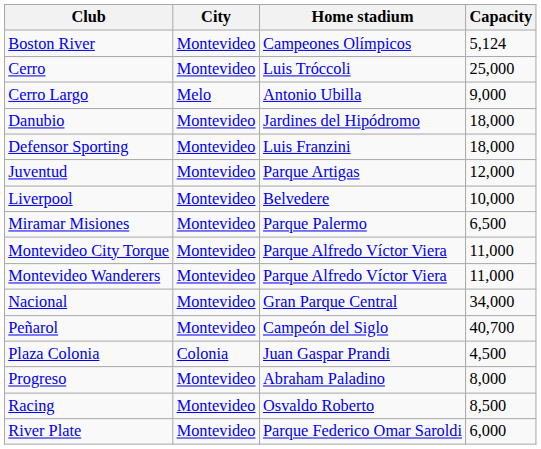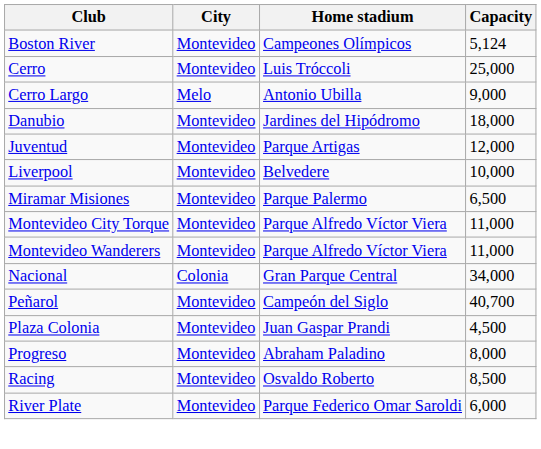 <table class="wikitable sortable">
 <tr>
 <th>Club</th>
 <th>City</th>
 <th>Home stadium</th>
 <th>Capacity</th>
 </tr>
 <tr>
 <td><a href='#'>Boston River</a></td>
 <td><a href='#'>Montevideo</a></td>
 <td><a href='#'>Campeones Olímpicos</a></td>
 <td>5,124</td>
 </tr>
 <tr>
 <td><a href='#'>Cerro</a></td>
 <td><a href='#'>Montevideo</a></td>
 <td><a href='#'>Luis Tróccoli</a></td>
 <td>25,000</td>
 </tr>
 <tr>
 <td><a href='#'>Cerro Largo</a></td>
 <td><a href='#'>Melo</a></td>
 <td><a href='#'>Antonio Ubilla</a></td>
 <td>9,000</td>
 </tr>
 <tr>
 <td><a href='#'>Danubio</a></td>
 <td><a href='#'>Montevideo</a></td>
 <td><a href='#'>Jardines del Hipódromo</a></td>
-<td>18,000</td>
-</tr>
-<tr>
-<td><a href='#'>Defensor Sporting</a></td>
-<td><a href='#'>Montevideo</a></td>
-<td><a href='#'>Luis Franzini</a></td>
 <td>18,000</td>
 </tr>
 <tr>
 <td><a href='#'>Juventud</a></td>
 <td><a href='#'>Montevideo</a></td>
 <td><a href='#'>Parque Artigas</a></td>
 <td>12,000</td>
 </tr>
 <tr>
 <td><a href='#'>Liverpool</a></td>
 <td><a href='#'>Montevideo</a></td>
 <td><a href='#'>Belvedere</a></td>
 <td>10,000</td>
 </tr>
 <tr>
 <td><a href='#'>Miramar Misiones</a></td>
 <td><a href='#'>Montevideo</a></td>
 <td><a href='#'>Parque Palermo</a></td>
 <td>6,500</td>
 </tr>
 <tr>
 <td><a href='#'>Montevideo City Torque</a></td>
 <td><a href='#'>Montevideo</a></td>
 <td><a href='#'>Parque Alfredo Víctor Viera</a></td>
 <td>11,000</td>
 </tr>
 <tr>
 <td><a href='#'>Montevideo Wanderers</a></td>
 <td><a href='#'>Montevideo</a></td>
 <td><a href='#'>Parque Alfredo Víctor Viera</a></td>
 <td>11,000</td>
 </tr>
 <tr>
 <td><a href='#'>Nacional</a></td>
-<td><a href='#'>Montevideo</a></td>
+<td><a href='#'>Colonia</a></td>
 <td><a href='#'>Gran Parque Central</a></td>
 <td>34,000</td>
 </tr>
 <tr>
 <td><a href='#'>Peñarol</a></td>
 <td><a href='#'>Montevideo</a></td>
 <td><a href='#'>Campeón del Siglo</a></td>
 <td>40,700</td>
 </tr>
 <tr>
 <td><a href='#'>Plaza Colonia</a></td>
-<td><a href='#'>Colonia</a></td>
+<td><a href='#'>Montevideo</a></td>
 <td><a href='#'>Juan Gaspar Prandi</a></td>
 <td>4,500</td>
 </tr>
 <tr>
 <td><a href='#'>Progreso</a></td>
 <td><a href='#'>Montevideo</a></td>
 <td><a href='#'>Abraham Paladino</a></td>
 <td>8,000</td>
 </tr>
 <tr>
 <td><a href='#'>Racing</a></td>
 <td><a href='#'>Montevideo</a></td>
 <td><a href='#'>Osvaldo Roberto</a></td>
 <td>8,500</td>
 </tr>
 <tr>
 <td><a href='#'>River Plate</a></td>
 <td><a href='#'>Montevideo</a></td>
 <td><a href='#'>Parque Federico Omar Saroldi</a></td>
 <td>6,000</td>
 </tr>
 </table>
